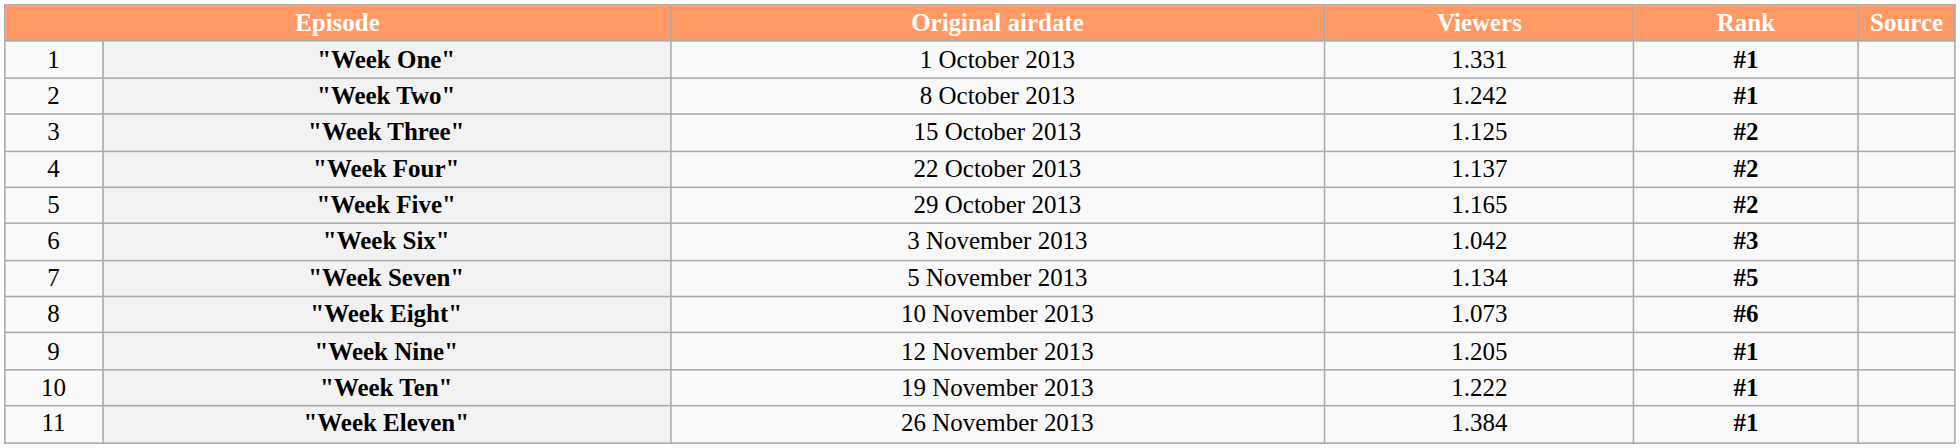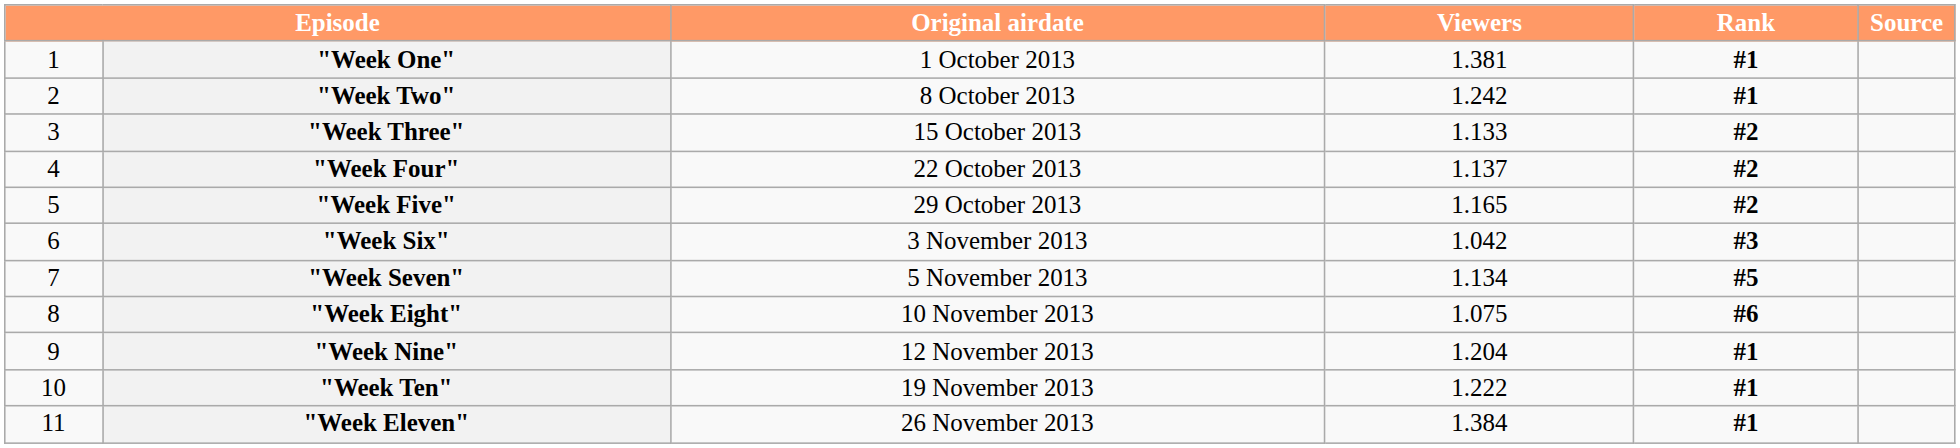 <table class="wikitable plainrowheaders" style="text-align:center; line-height:16px; width:99%;">
 <tr>
 <th scope="col" style="background:#FF9966; color:white;" colspan="2">Episode</th>
 <th scope="col" style="background:#FF9966; color:white;">Original airdate</th>
 <th scope="col" style="background:#FF9966; color:white;">Viewers<br><small></small></th>
 <th scope="col" style="background:#FF9966; color:white;">Rank<br><small></small></th>
 <th scope="col" style="background:#FF9966; color:white; width:05%;">Source</th>
 </tr>
 <tr>
 <td style="width:05%;">1</td>
 <th scope="row" style="text-align:center"><strong>"Week One"</strong></th>
 <td>1 October 2013</td>
-<td>1.331</td>
+<td>1.381</td>
 <td><strong>#1</strong></td>
 <td></td>
 </tr>
 <tr>
 <td style="width:05%;">2</td>
 <th scope="row" style="text-align:center"><strong>"Week Two"</strong></th>
 <td>8 October 2013</td>
 <td>1.242</td>
 <td><strong>#1</strong></td>
 <td></td>
 </tr>
 <tr>
 <td style="width:05%;">3</td>
 <th scope="row" style="text-align:center"><strong>"Week Three"</strong></th>
 <td>15 October 2013</td>
-<td>1.125</td>
+<td>1.133</td>
 <td><strong>#2</strong></td>
 <td></td>
 </tr>
 <tr>
 <td style="width:05%;">4</td>
 <th scope="row" style="text-align:center"><strong>"Week Four"</strong></th>
 <td>22 October 2013</td>
 <td>1.137</td>
 <td><strong>#2</strong></td>
 <td></td>
 </tr>
 <tr>
 <td style="width:05%;">5</td>
 <th scope="row" style="text-align:center"><strong>"Week Five"</strong></th>
 <td>29 October 2013</td>
 <td>1.165</td>
 <td><strong>#2</strong></td>
 <td></td>
 </tr>
 <tr>
 <td style="width:05%;">6</td>
 <th scope="row" style="text-align:center"><strong>"Week Six"</strong></th>
 <td>3 November 2013</td>
 <td>1.042</td>
 <td><strong>#3</strong></td>
 <td></td>
 </tr>
 <tr>
 <td style="width:05%;">7</td>
 <th scope="row" style="text-align:center"><strong>"Week Seven"</strong></th>
 <td>5 November 2013</td>
 <td>1.134</td>
 <td><strong>#5</strong></td>
 <td></td>
 </tr>
 <tr>
 <td style="width:05%;">8</td>
 <th scope="row" style="text-align:center"><strong>"Week Eight"</strong></th>
 <td>10 November 2013</td>
-<td>1.073</td>
+<td>1.075</td>
 <td><strong>#6</strong></td>
 <td></td>
 </tr>
 <tr>
 <td style="width:05%;">9</td>
 <th scope="row" style="text-align:center"><strong>"Week Nine"</strong></th>
 <td>12 November 2013</td>
-<td>1.205</td>
+<td>1.204</td>
 <td><strong>#1</strong></td>
 <td></td>
 </tr>
 <tr>
 <td style="width:05%;">10</td>
 <th scope="row" style="text-align:center"><strong>"Week Ten"</strong></th>
 <td>19 November 2013</td>
 <td>1.222</td>
 <td><strong>#1</strong></td>
 <td></td>
 </tr>
 <tr>
 <td style="width:05%;">11</td>
 <th scope="row" style="text-align:center"><strong>"Week Eleven"</strong></th>
 <td>26 November 2013</td>
 <td>1.384</td>
 <td><strong>#1</strong></td>
 <td></td>
 </tr>
 </table>
